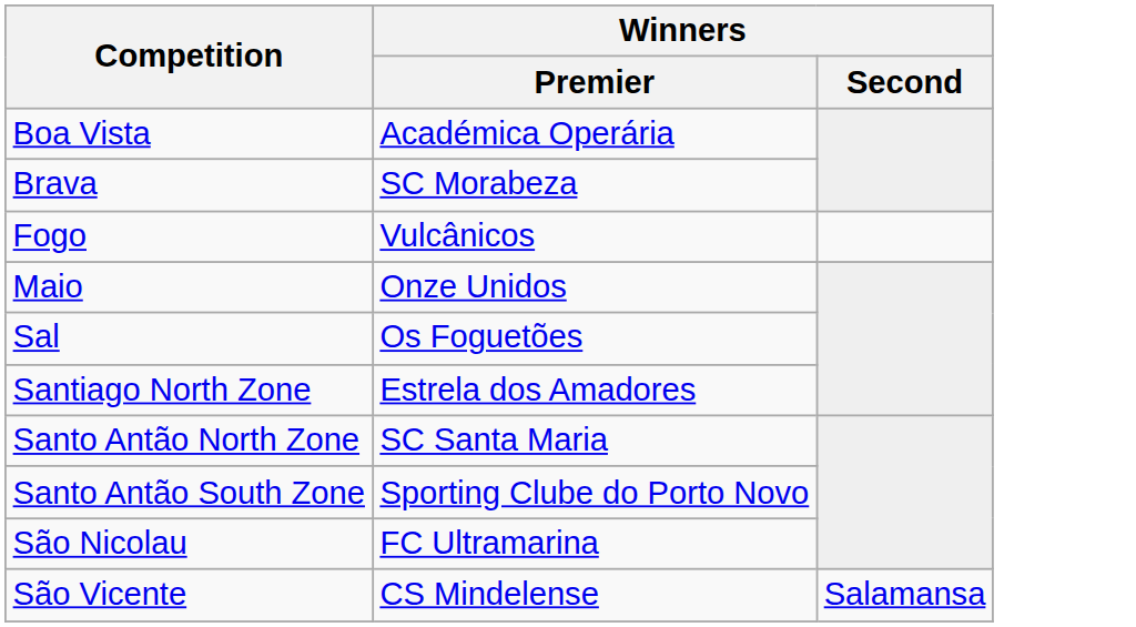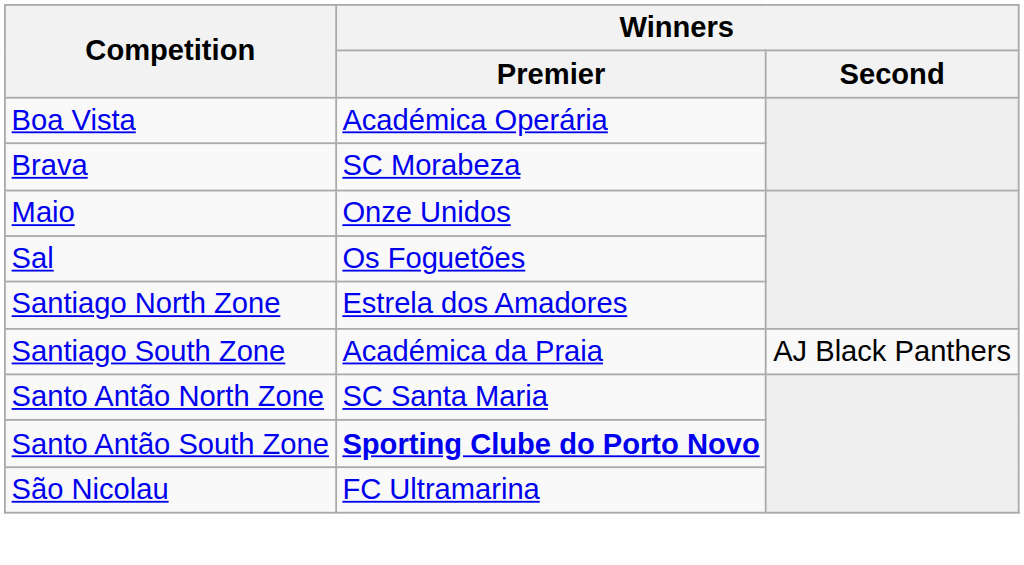 <table class="wikitable">
 <tr>
 <th rowspan="2">Competition</th>
 <th colspan="2">Winners</th>
 </tr>
 <tr>
 <th>Premier</th>
 <th>Second</th>
 </tr>
 <tr>
 <td><a href='#'>Boa Vista</a></td>
 <td><a href='#'>Académica Operária</a></td>
 <td rowspan="2" bgcolor=#EFEFEF></td>
 </tr>
 <tr>
 <td><a href='#'>Brava</a></td>
 <td><a href='#'>SC Morabeza</a></td>
 </tr>
 <tr>
-<td><a href='#'>Fogo</a></td>
-<td><a href='#'>Vulcânicos</a></td>
-<td></td>
-</tr>
-<tr>
 <td><a href='#'>Maio</a></td>
 <td><a href='#'>Onze Unidos</a></td>
 <td rowspan=3 bgcolor=#EFEFEF></td>
 </tr>
 <tr>
 <td><a href='#'>Sal</a></td>
 <td><a href='#'>Os Foguetões</a></td>
 </tr>
 <tr>
 <td><a href='#'>Santiago North Zone</a></td>
 <td><a href='#'>Estrela dos Amadores</a></td>
 </tr>
 <tr>
+<td><a href='#'>Santiago South Zone</a></td>
+<td><a href='#'>Académica da Praia</a></td>
+<td>AJ Black Panthers</td>
+</tr>
+<tr>
 <td><a href='#'>Santo Antão North Zone</a></td>
 <td><a href='#'>SC Santa Maria</a></td>
 <td rowspan="3" bgcolor=#EFEFEF></td>
 </tr>
 <tr>
 <td><a href='#'>Santo Antão South Zone</a></td>
-<td><a href='#'>Sporting Clube do Porto Novo</a></td>
+<td><strong><a href='#'>Sporting Clube do Porto Novo</a></strong></td>
 </tr>
 <tr>
 <td><a href='#'>São Nicolau</a></td>
 <td><a href='#'>FC Ultramarina</a></td>
 </tr>
-<tr>
-<td><a href='#'>São Vicente</a></td>
-<td><a href='#'>CS Mindelense</a></td>
-<td><a href='#'>Salamansa</a></td>
-</tr>
 </table>
